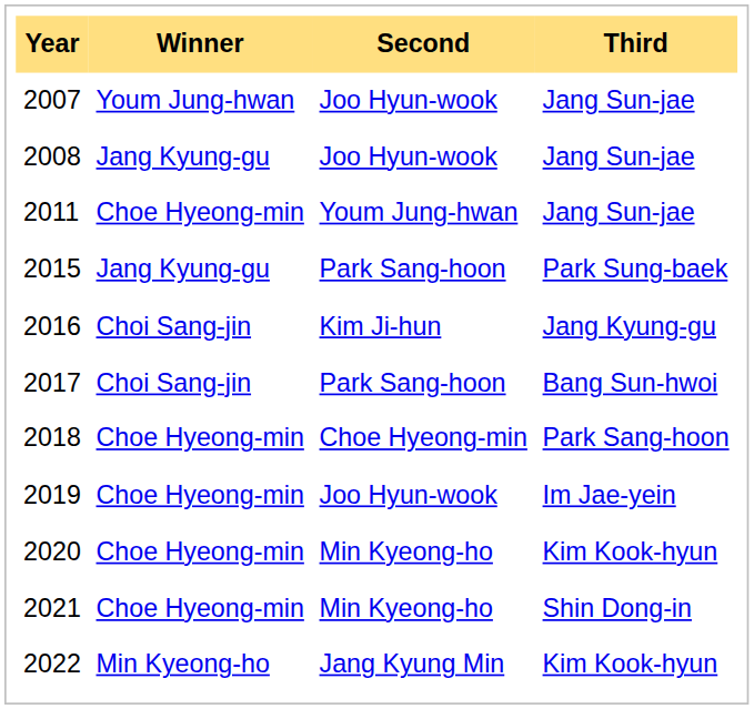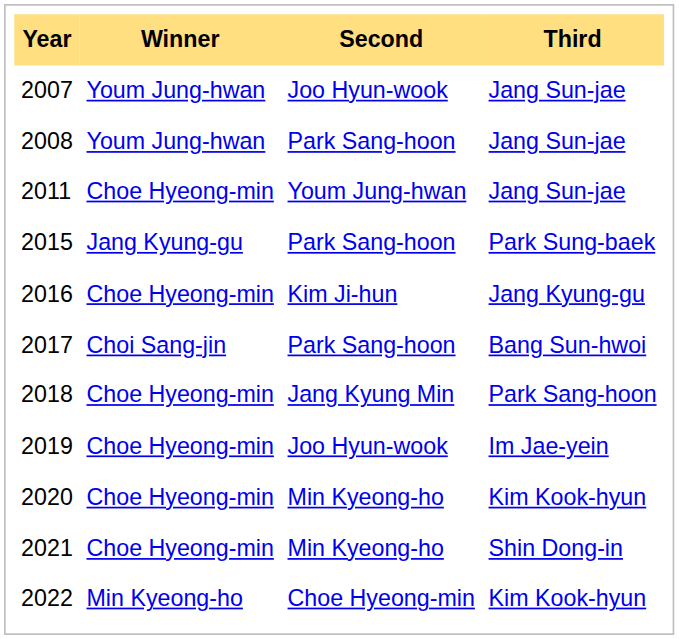 <table cellpadding="4" cellspacing="0"  style="border: 1px solid silver; color: black; margin: 0 0 0.5em 0; background-color: white; padding: 5px; text-align: left; font-size:85%; vertical-align: top; line-height:1.6em;">
 <tr>
 <th scope=col; align="center" bgcolor="FFDF80">Year</th>
 <th scope=col; align="center" bgcolor="FFDF80">Winner</th>
 <th scope=col; align="center" bgcolor="FFDF80">Second</th>
 <th scope=col; align="center" bgcolor="FFDF80">Third</th>
 </tr>
 <tr>
 </tr>
 <tr>
 <td>2007</td>
 <td><a href='#'>Youm Jung-hwan</a></td>
 <td><a href='#'>Joo Hyun-wook</a></td>
 <td><a href='#'>Jang Sun-jae</a></td>
 </tr>
 <tr>
 <td>2008</td>
-<td><a href='#'>Jang Kyung-gu</a></td>
-<td><a href='#'>Joo Hyun-wook</a></td>
+<td><a href='#'>Youm Jung-hwan</a></td>
+<td><a href='#'>Park Sang-hoon</a></td>
 <td><a href='#'>Jang Sun-jae</a></td>
 </tr>
 <tr>
 <td>2011</td>
 <td><a href='#'>Choe Hyeong-min</a></td>
 <td><a href='#'>Youm Jung-hwan</a></td>
 <td><a href='#'>Jang Sun-jae</a></td>
 </tr>
 <tr>
 <td>2015</td>
 <td><a href='#'>Jang Kyung-gu</a></td>
 <td><a href='#'>Park Sang-hoon</a></td>
 <td><a href='#'>Park Sung-baek</a></td>
 </tr>
 <tr>
 <td>2016</td>
-<td><a href='#'>Choi Sang-jin</a></td>
+<td><a href='#'>Choe Hyeong-min</a></td>
 <td><a href='#'>Kim Ji-hun</a></td>
 <td><a href='#'>Jang Kyung-gu</a></td>
 </tr>
 <tr>
 <td>2017</td>
 <td><a href='#'>Choi Sang-jin</a></td>
 <td><a href='#'>Park Sang-hoon</a></td>
 <td><a href='#'>Bang Sun-hwoi</a></td>
 </tr>
 <tr>
 <td>2018</td>
 <td><a href='#'>Choe Hyeong-min</a></td>
-<td><a href='#'>Choe Hyeong-min</a></td>
+<td><a href='#'>Jang Kyung Min</a></td>
 <td><a href='#'>Park Sang-hoon</a></td>
 </tr>
 <tr>
 <td>2019</td>
 <td><a href='#'>Choe Hyeong-min</a></td>
 <td><a href='#'>Joo Hyun-wook</a></td>
 <td><a href='#'>Im Jae-yein</a></td>
 </tr>
 <tr>
 <td>2020</td>
 <td><a href='#'>Choe Hyeong-min</a></td>
 <td><a href='#'>Min Kyeong-ho</a></td>
 <td><a href='#'>Kim Kook-hyun</a></td>
 </tr>
 <tr>
 <td>2021</td>
 <td><a href='#'>Choe Hyeong-min</a></td>
 <td><a href='#'>Min Kyeong-ho</a></td>
 <td><a href='#'>Shin Dong-in</a></td>
 </tr>
 <tr>
 <td>2022</td>
 <td><a href='#'>Min Kyeong-ho</a></td>
-<td><a href='#'>Jang Kyung Min</a></td>
+<td><a href='#'>Choe Hyeong-min</a></td>
 <td><a href='#'>Kim Kook-hyun</a></td>
 </tr>
 </table>
